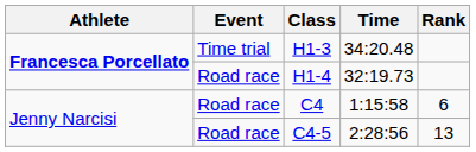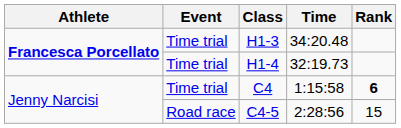 <table class=wikitable style=font-size:95%;text-align:center>
 <tr>
 <th>Athlete</th>
 <th>Event</th>
 <th>Class</th>
 <th>Time</th>
 <th>Rank</th>
 </tr>
 <tr align=center>
 <td align=left rowspan=2><strong><a href='#'>Francesca Porcellato</a></strong></td>
 <td align=left><a href='#'>Time trial</a></td>
 <td><a href='#'>H1-3</a></td>
 <td>34:20.48</td>
 <td></td>
 </tr>
 <tr align=center>
-<td align=left><a href='#'>Road race</a></td>
+<td align=left><a href='#'>Time trial</a></td>
 <td><a href='#'>H1-4</a></td>
 <td>32:19.73</td>
 <td></td>
 </tr>
 <tr align=center>
 <td align=left rowspan=2><a href='#'>Jenny Narcisi</a></td>
-<td align=left><a href='#'>Road race</a></td>
+<td align=left><a href='#'>Time trial</a></td>
 <td><a href='#'>C4</a></td>
 <td>1:15:58</td>
-<td>6</td>
+<td><strong>6</strong></td>
 </tr>
 <tr align=center>
 <td align=left><a href='#'>Road race</a></td>
 <td><a href='#'>C4-5</a></td>
 <td>2:28:56</td>
-<td>13</td>
+<td>15</td>
 </tr>
 </table>
